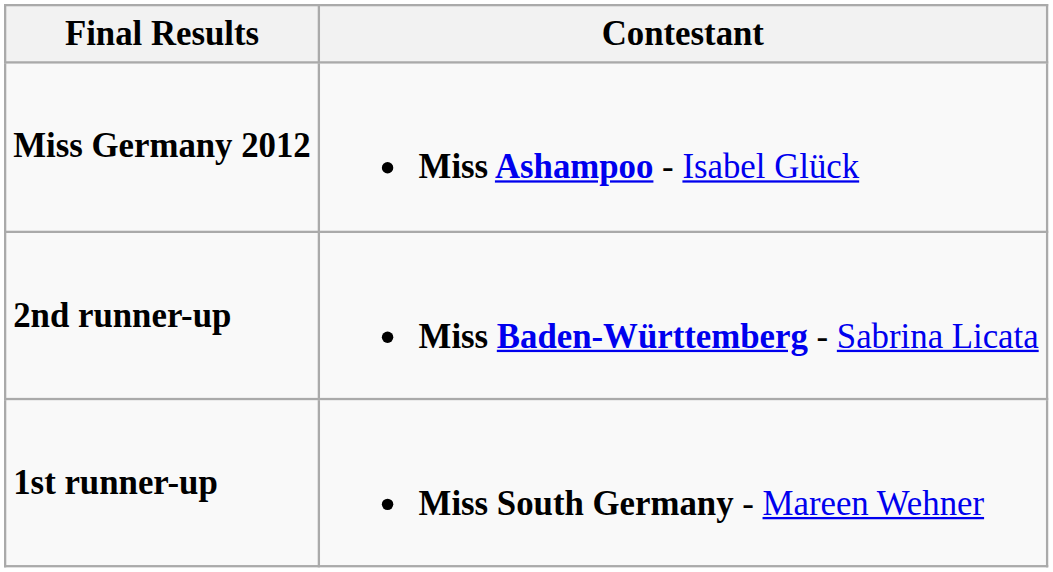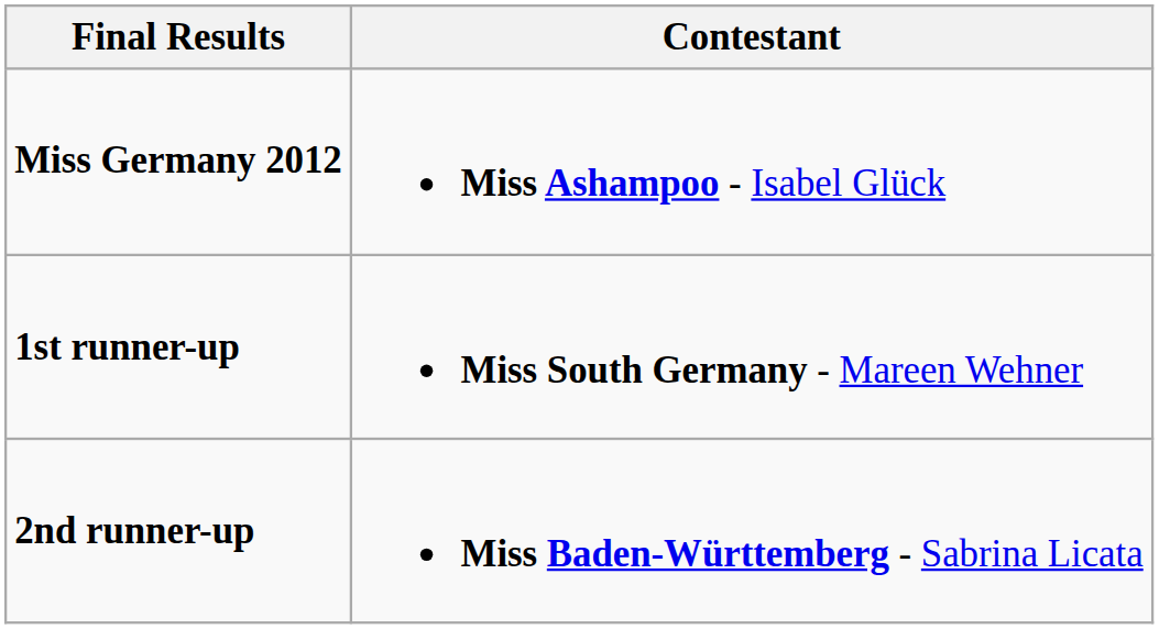 <table class="wikitable" style="font-size: 95%;">
 <tr>
 <th>Final Results</th>
 <th>Contestant</th>
 </tr>
 <tr>
 <td><strong>Miss Germany 2012</strong></td>
 <td><br><ul><li> <strong>Miss <a href='#'>Ashampoo</a></strong> - <a href='#'>Isabel Glück</a></li></ul></td>
 </tr>
 <tr>
+<td><strong>1st runner-up</strong></td>
+<td><br><ul><li> <strong>Miss South Germany</strong> - <a href='#'>Mareen Wehner</a></li></ul></td>
+</tr>
+<tr>
 <td><strong>2nd runner-up</strong></td>
 <td><br><ul><li> <strong>Miss <a href='#'>Baden-Württemberg</a></strong> - <a href='#'>Sabrina Licata</a></li></ul></td>
 </tr>
-<tr>
-<td><strong>1st runner-up</strong></td>
-<td><br><ul><li> <strong>Miss South Germany</strong> - <a href='#'>Mareen Wehner</a></li></ul></td>
-</tr>
 </table>
